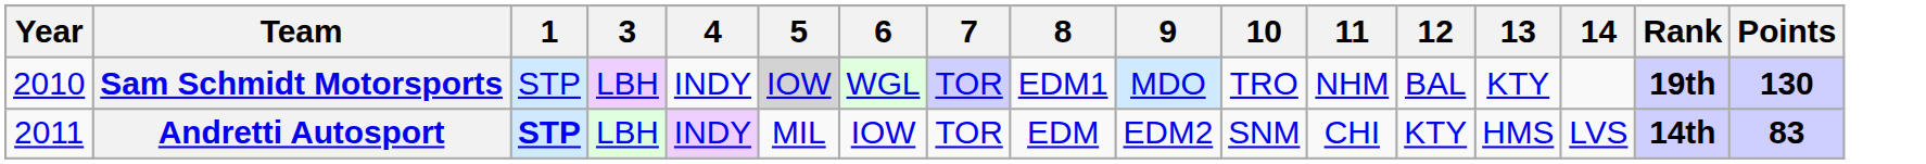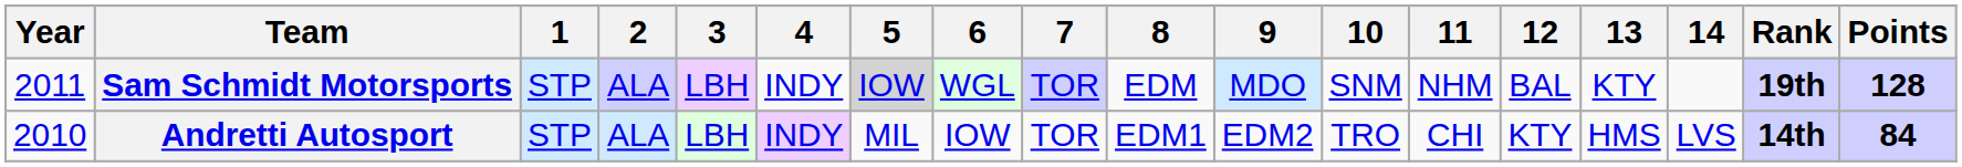 <table class="wikitable" style="text-align:center; font-size:90%">
 <tr>
 <th>Year</th>
 <th>Team</th>
 <th>1</th>
+<th>2</th>
 <th>3</th>
 <th>4</th>
 <th>5</th>
 <th>6</th>
 <th>7</th>
 <th>8</th>
 <th>9</th>
 <th>10</th>
 <th>11</th>
 <th>12</th>
 <th>13</th>
 <th>14</th>
 <th>Rank</th>
 <th>Points</th>
 </tr>
 <tr>
-<td><a href='#'>2010</a></td>
+<td><a href='#'>2011</a></td>
 <th><a href='#'>Sam Schmidt Motorsports</a></th>
 <td style="background:#CFEAFF;"><a href='#'>STP</a><br></td>
+<td style="background:#CFCFFF;"><a href='#'>ALA</a><br></td>
 <td style="background:#EFCFFF;"><a href='#'>LBH</a><br></td>
 <td><a href='#'>INDY</a></td>
 <td style="background: lightgrey;"><a href='#'>IOW</a></td>
 <td style="background:#DFFFDF;"><a href='#'>WGL</a><br></td>
 <td style="background:#CFCFFF;"><a href='#'>TOR</a><br></td>
-<td><a href='#'>EDM1</a></td>
+<td><a href='#'>EDM</a><br></td>
 <td style="background:#CFEAFF;"><a href='#'>MDO</a><br></td>
-<td><a href='#'>TRO</a></td>
+<td><a href='#'>SNM</a></td>
 <td><a href='#'>NHM</a></td>
 <td><a href='#'>BAL</a></td>
 <td><a href='#'>KTY</a></td>
 <td></td>
 <td style="background:#CFCFFF;"><strong>19th</strong></td>
-<td style="background:#CFCFFF;"><strong>130</strong></td>
+<td style="background:#CFCFFF;"><strong>128</strong></td>
 </tr>
 <tr>
-<td><a href='#'>2011</a></td>
+<td><a href='#'>2010</a></td>
 <th><a href='#'>Andretti Autosport</a></th>
-<td style="background:#CFEAFF;"><strong><a href='#'>STP</a><br></strong></td>
+<td style="background:#CFEAFF;"><a href='#'>STP</a><br></td>
+<td style="background:#CFEAFF;"><a href='#'>ALA</a><br></td>
 <td style="background:#DFFFDF;"><a href='#'>LBH</a><br></td>
 <td style="background:#EFCFFF;"><a href='#'>INDY</a><br></td>
 <td><a href='#'>MIL</a></td>
 <td><a href='#'>IOW</a></td>
 <td><a href='#'>TOR</a></td>
-<td><a href='#'>EDM</a><br></td>
+<td><a href='#'>EDM1</a></td>
 <td><a href='#'>EDM2</a></td>
-<td><a href='#'>SNM</a></td>
+<td><a href='#'>TRO</a></td>
 <td><a href='#'>CHI</a></td>
 <td><a href='#'>KTY</a></td>
 <td><a href='#'>HMS</a></td>
 <td><a href='#'>LVS</a></td>
 <td style="background:#CFCFFF;"><strong>14th</strong></td>
-<td style="background:#CFCFFF;"><strong>83</strong></td>
+<td style="background:#CFCFFF;"><strong>84</strong></td>
 </tr>
 </table>
